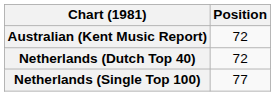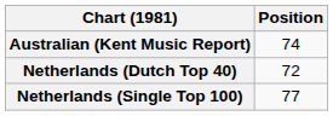 <table class="wikitable sortable plainrowheaders">
 <tr>
 <th scope="col">Chart (1981)</th>
 <th scope="col">Position</th>
 </tr>
 <tr>
 <th scope="row">Australian (Kent Music Report)</th>
-<td style="text-align:center;">72</td>
+<td style="text-align:center;">74</td>
 </tr>
 <tr>
 <th scope="row">Netherlands (Dutch Top 40)</th>
 <td style="text-align:center;">72</td>
 </tr>
 <tr>
 <th scope="row">Netherlands (Single Top 100)</th>
 <td style="text-align:center;">77</td>
 </tr>
 </table>
